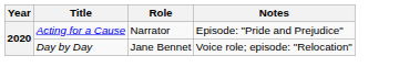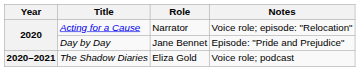 <table class="wikitable plainrowheaders sortable">
 <tr>
 <th scope="col">Year</th>
 <th scope="col">Title</th>
 <th scope="col">Role</th>
 <th scope="col" class="unsortable">Notes</th>
 </tr>
 <tr>
 <th scope="row" rowspan="2">2020</th>
 <td><em><a href='#'>Acting for a Cause</a></em></td>
 <td>Narrator</td>
-<td>Episode: "Pride and Prejudice"</td>
+<td>Voice role; episode: "Relocation"</td>
 </tr>
 <tr>
 <td><em>Day by Day</em></td>
 <td>Jane Bennet</td>
-<td>Voice role; episode: "Relocation"</td>
+<td>Episode: "Pride and Prejudice"</td>
+</tr>
+<tr>
+<th scope="row">2020–2021</th>
+<td data-sort-value="Shadow Diaries, The"><em>The Shadow Diaries</em></td>
+<td>Eliza Gold</td>
+<td>Voice role; podcast</td>
 </tr>
 </table>
